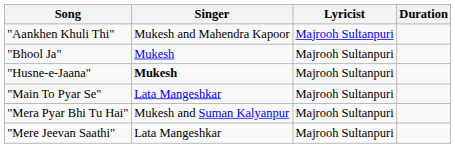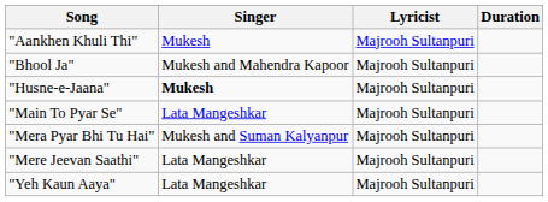 <table class="wikitable sortable collapsible">
 <tr>
 <th>Song</th>
 <th>Singer</th>
 <th>Lyricist</th>
 <th>Duration</th>
 </tr>
 <tr>
 <td>"Aankhen Khuli Thi"</td>
-<td>Mukesh and Mahendra Kapoor</td>
+<td><a href='#'>Mukesh</a></td>
 <td><a href='#'>Majrooh Sultanpuri</a></td>
 <td></td>
 </tr>
 <tr>
 <td>"Bhool Ja"</td>
-<td><a href='#'>Mukesh</a></td>
+<td>Mukesh and Mahendra Kapoor</td>
 <td>Majrooh Sultanpuri</td>
 <td></td>
 </tr>
 <tr>
 <td>"Husne-e-Jaana"</td>
 <td><strong>Mukesh</strong></td>
 <td>Majrooh Sultanpuri</td>
 <td></td>
 </tr>
 <tr>
 <td>"Main To Pyar Se"</td>
 <td><a href='#'>Lata Mangeshkar</a></td>
 <td>Majrooh Sultanpuri</td>
 <td></td>
 </tr>
 <tr>
 <td>"Mera Pyar Bhi Tu Hai"</td>
 <td>Mukesh and <a href='#'>Suman Kalyanpur</a></td>
 <td>Majrooh Sultanpuri</td>
 <td></td>
 </tr>
 <tr>
 <td>"Mere Jeevan Saathi"</td>
 <td>Lata Mangeshkar</td>
 <td>Majrooh Sultanpuri</td>
 <td></td>
 </tr>
+<tr>
+<td>"Yeh Kaun Aaya"</td>
+<td>Lata Mangeshkar</td>
+<td>Majrooh Sultanpuri</td>
+<td></td>
+</tr>
 </table>
